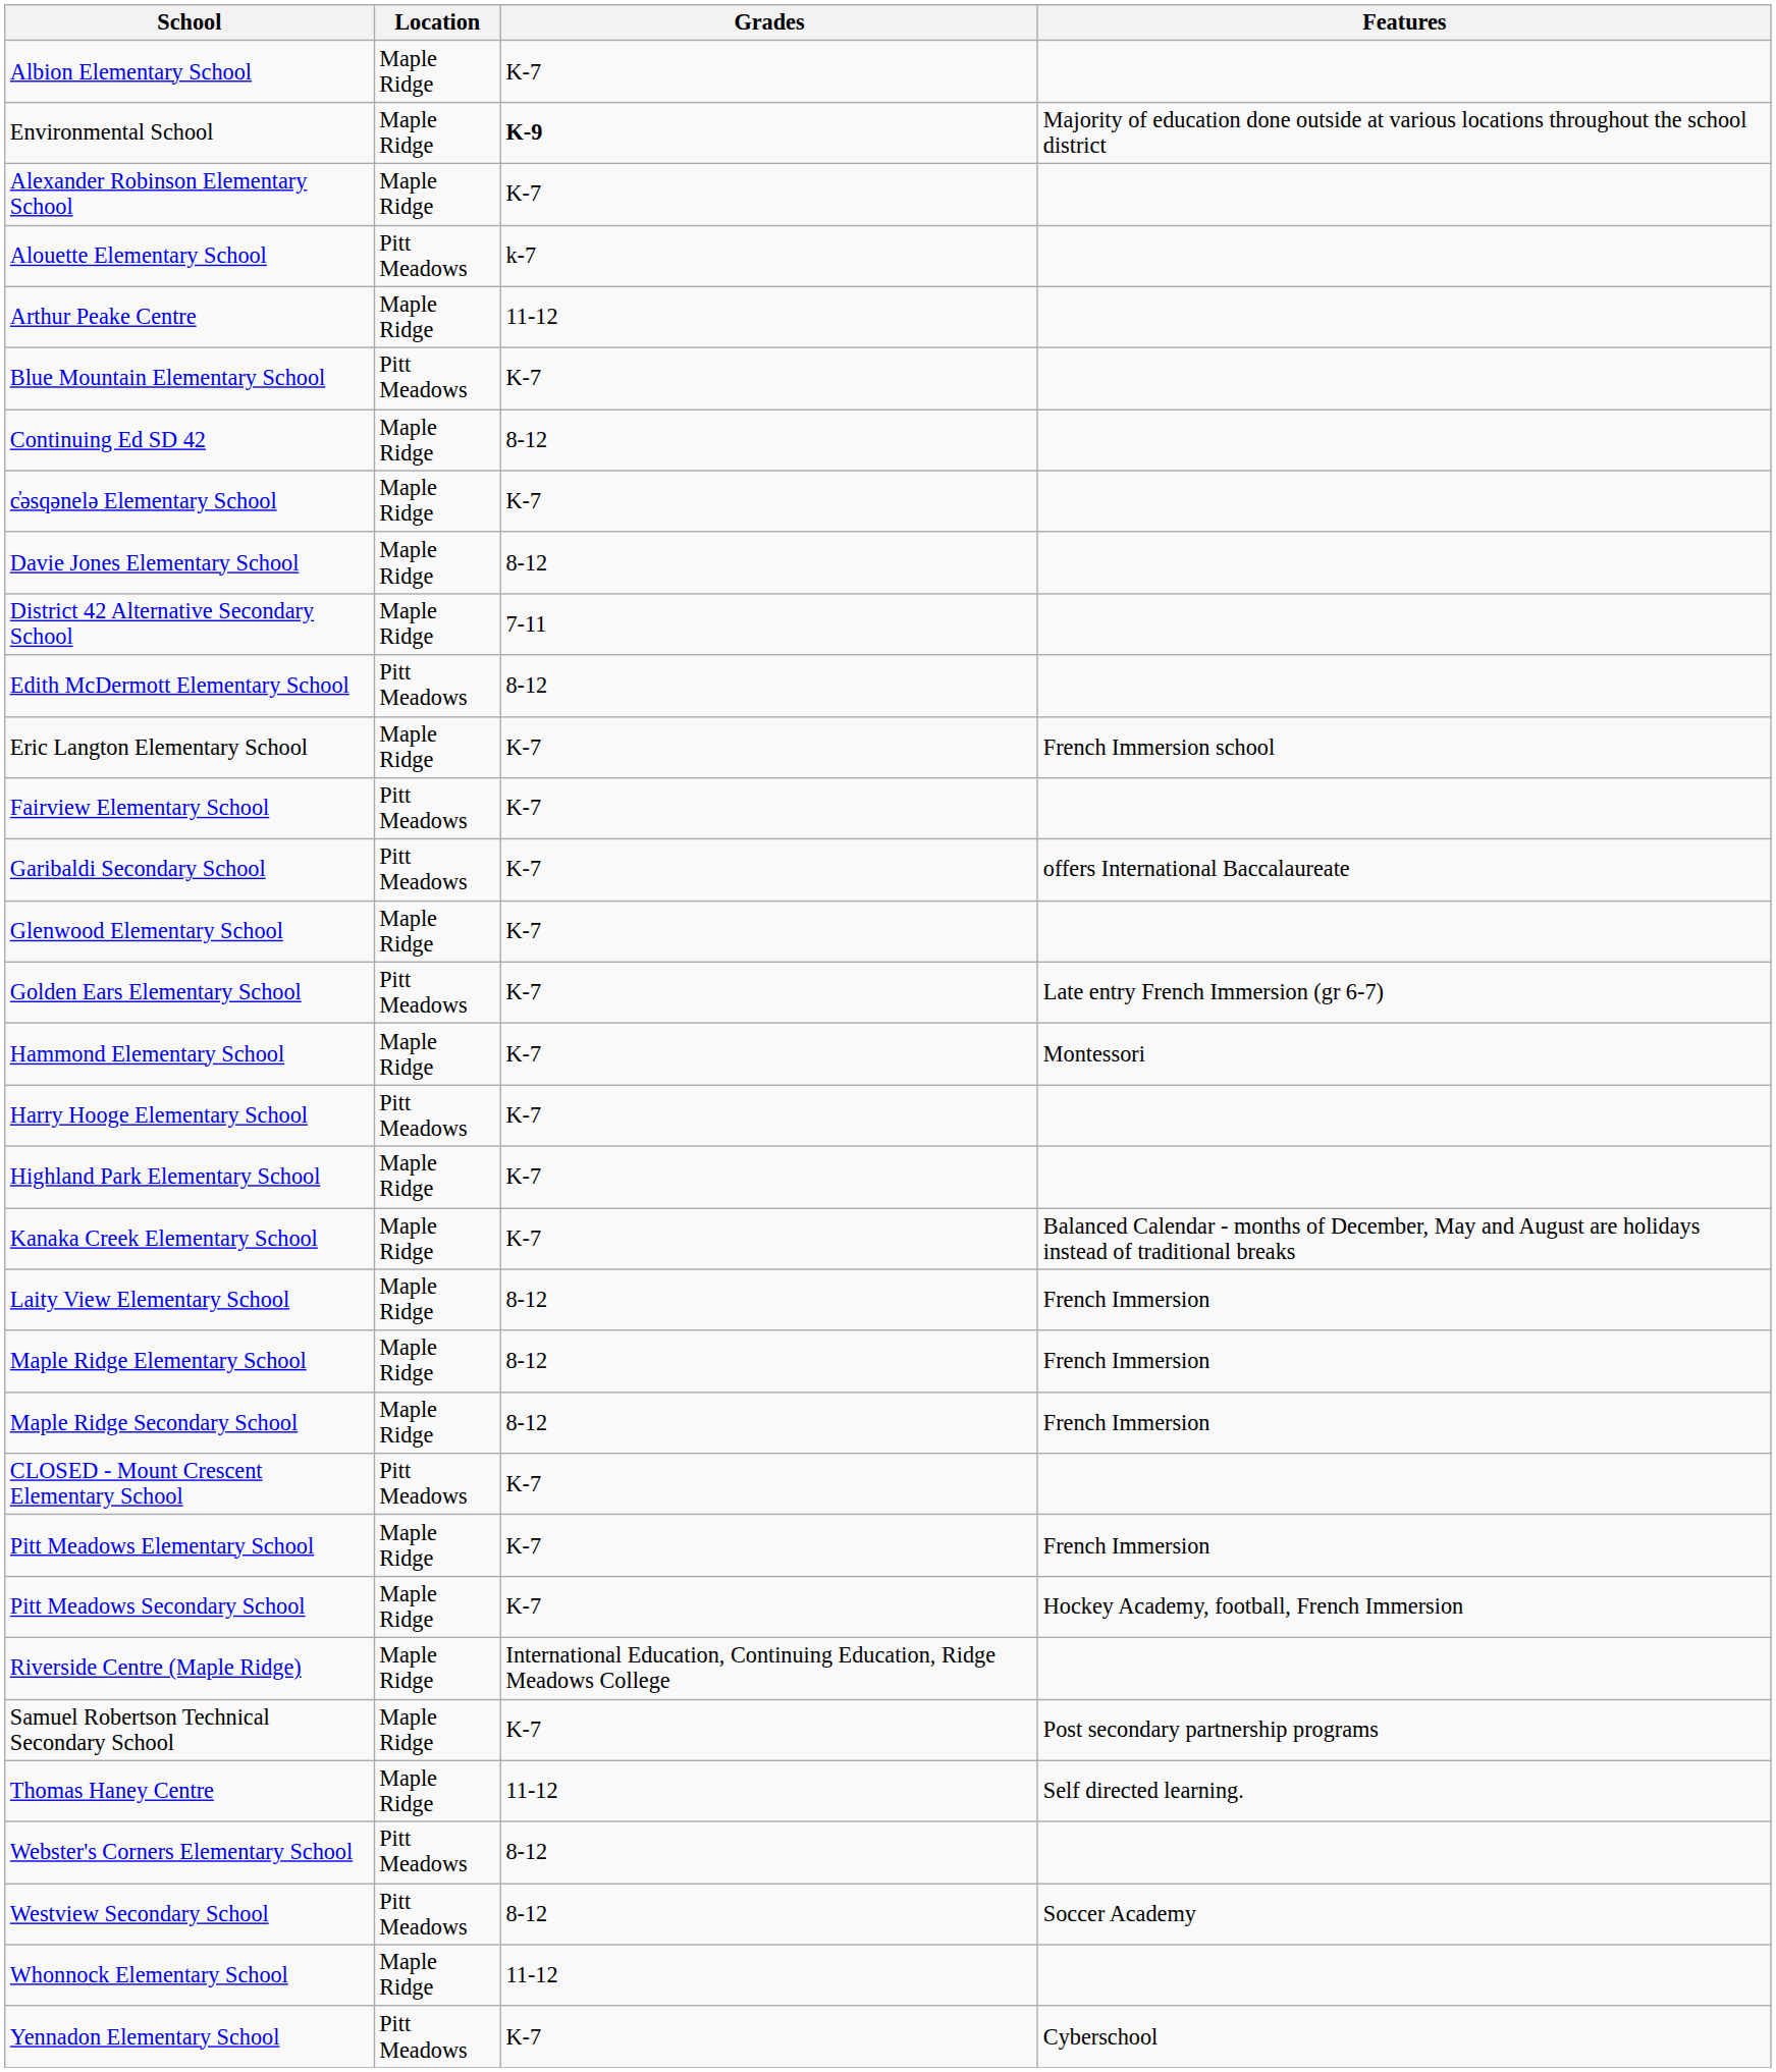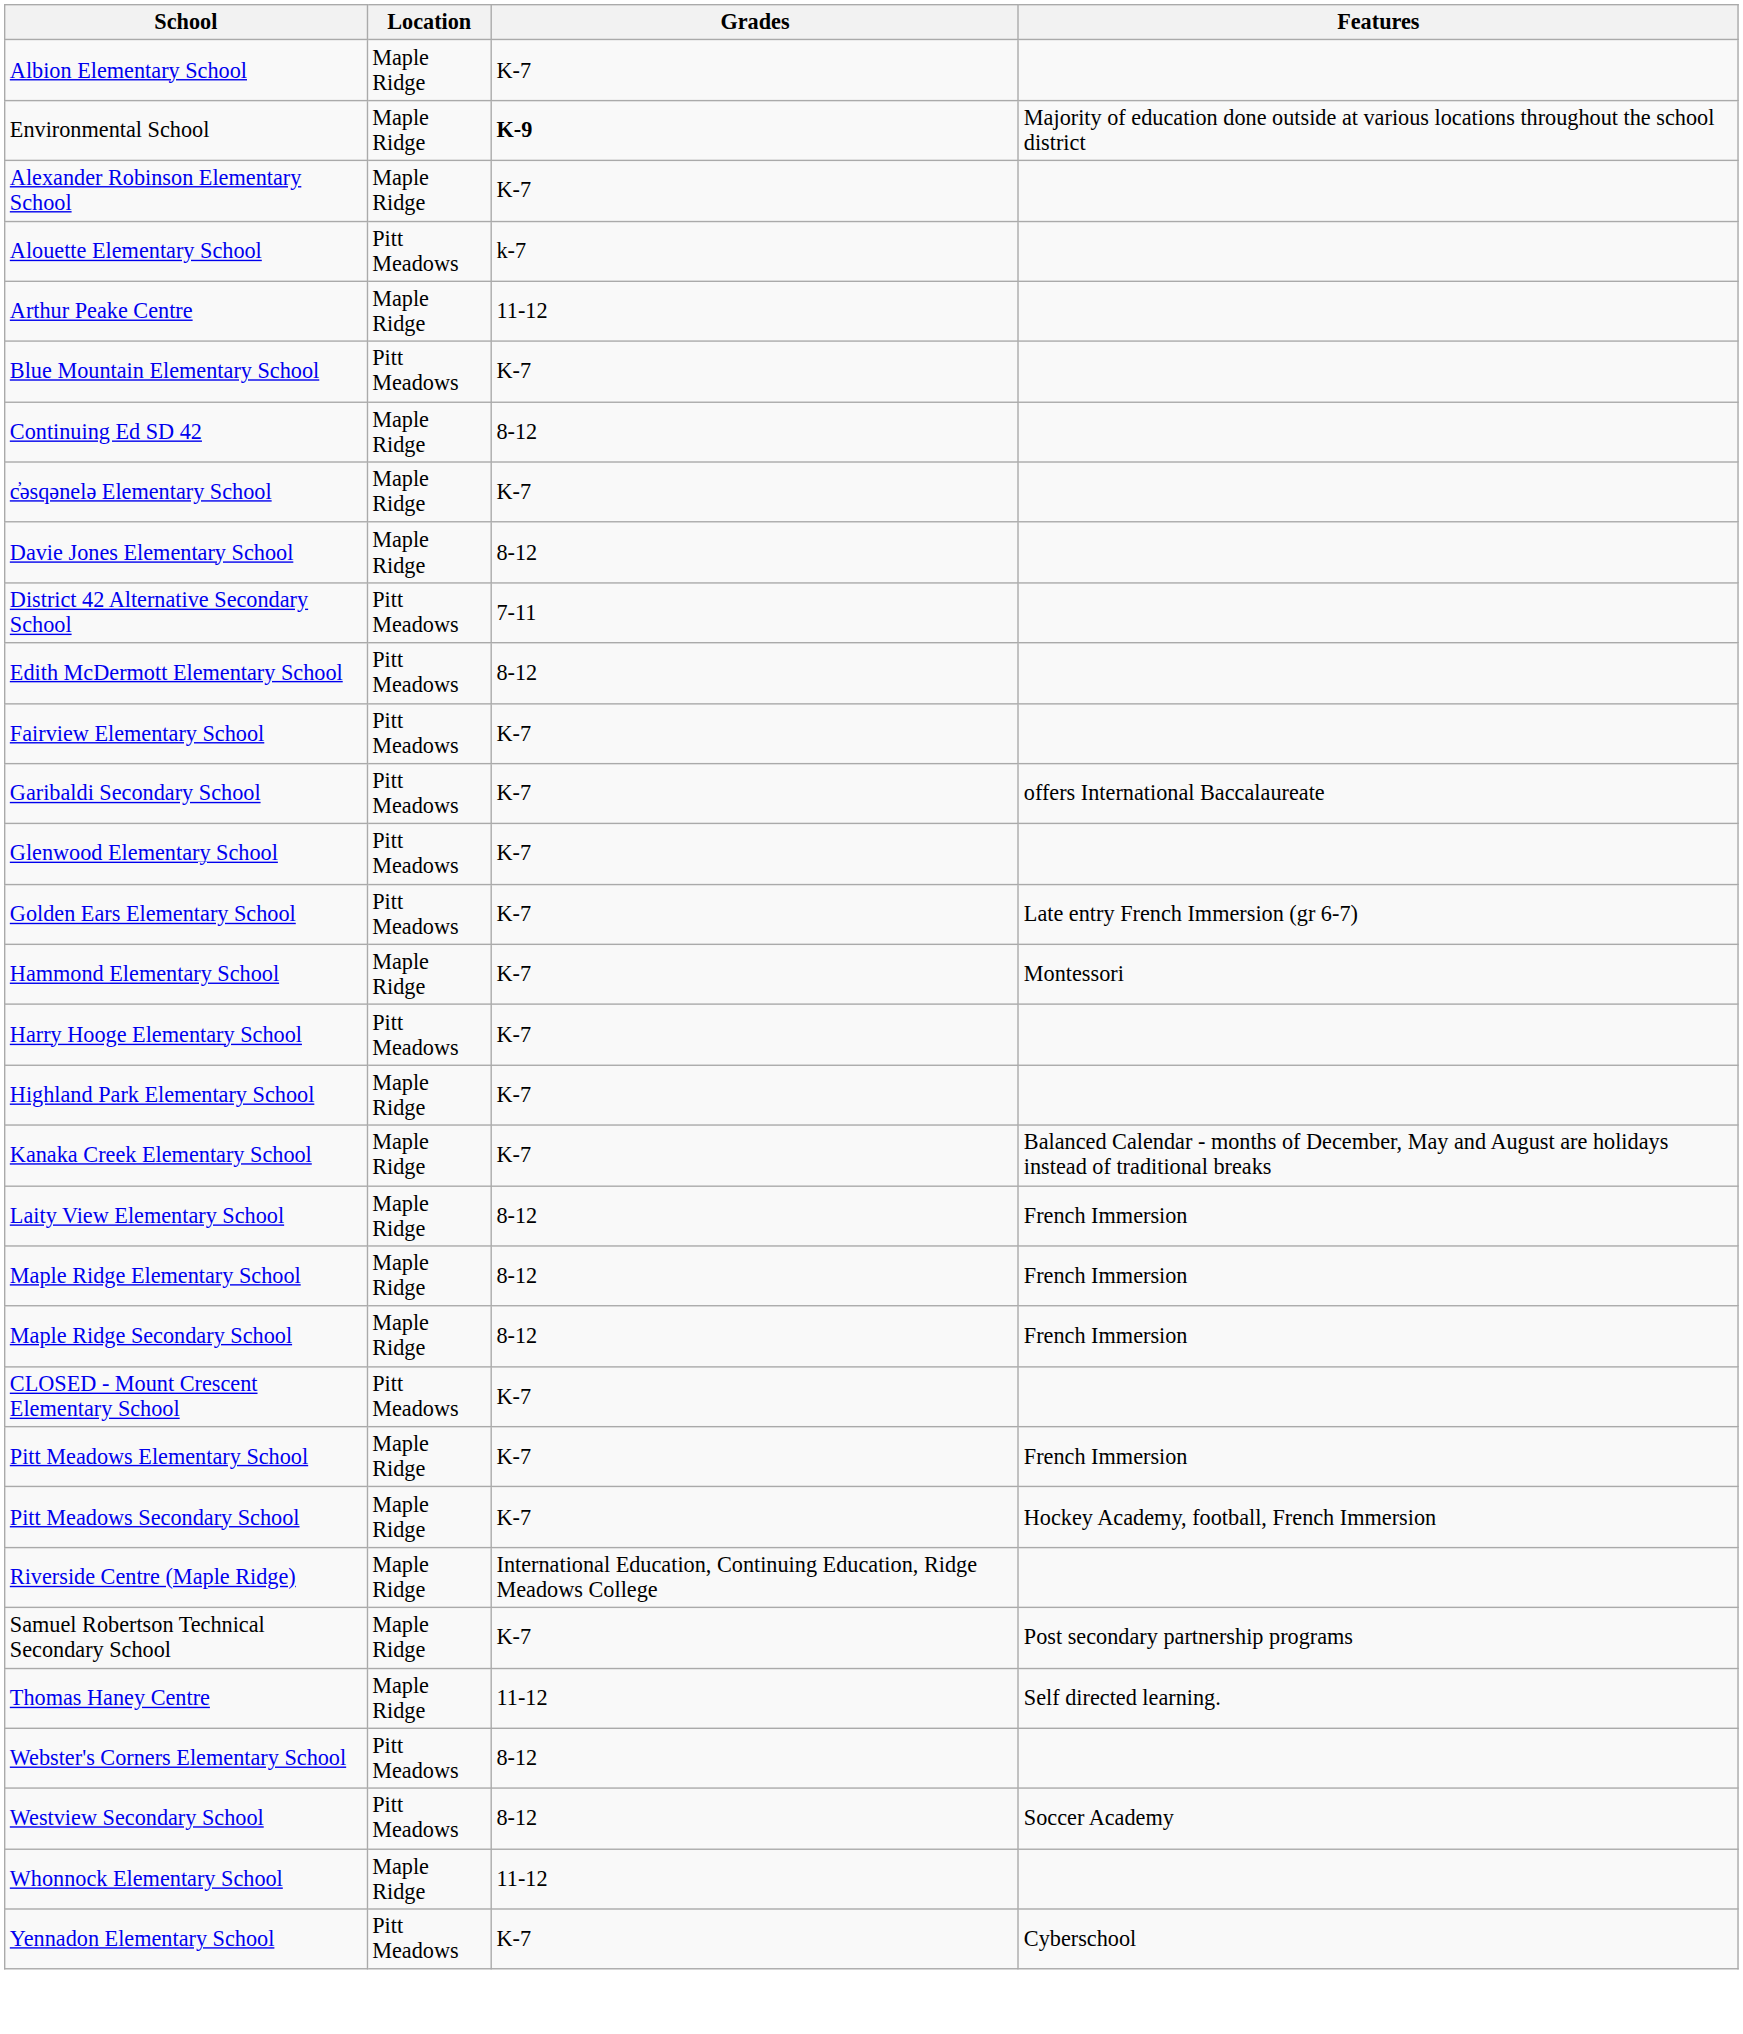 <table class="wikitable">
 <tr>
 <th>School</th>
 <th>Location</th>
 <th>Grades</th>
 <th>Features</th>
 </tr>
 <tr>
 <td><a href='#'>Albion Elementary School</a></td>
 <td>Maple Ridge</td>
 <td>K-7</td>
 <td></td>
 </tr>
 <tr>
 <td>Environmental School</td>
 <td>Maple Ridge</td>
 <td><strong>K-9</strong></td>
 <td>Majority of education done outside at various locations throughout the school district</td>
 </tr>
 <tr>
 <td><a href='#'>Alexander Robinson Elementary School</a></td>
 <td>Maple Ridge</td>
 <td>K-7</td>
 <td></td>
 </tr>
 <tr>
 <td><a href='#'>Alouette Elementary School</a></td>
 <td>Pitt Meadows</td>
 <td>k-7</td>
 <td></td>
 </tr>
 <tr>
 <td><a href='#'>Arthur Peake Centre</a></td>
 <td>Maple Ridge</td>
 <td>11-12</td>
 <td></td>
 </tr>
 <tr>
 <td><a href='#'>Blue Mountain Elementary School</a></td>
 <td>Pitt Meadows</td>
 <td>K-7</td>
 <td></td>
 </tr>
 <tr>
 <td><a href='#'>Continuing Ed SD 42</a></td>
 <td>Maple Ridge</td>
 <td>8-12</td>
 <td></td>
 </tr>
 <tr>
 <td><a href='#'>c̓əsqənelə Elementary School</a></td>
 <td>Maple Ridge</td>
 <td>K-7</td>
 <td></td>
 </tr>
 <tr>
 <td><a href='#'>Davie Jones Elementary School</a></td>
 <td>Maple Ridge</td>
 <td>8-12</td>
 <td></td>
 </tr>
 <tr>
 <td><a href='#'>District 42 Alternative Secondary School</a></td>
-<td>Maple Ridge</td>
+<td>Pitt Meadows</td>
 <td>7-11</td>
 <td></td>
 </tr>
 <tr>
 <td><a href='#'>Edith McDermott Elementary School</a></td>
 <td>Pitt Meadows</td>
 <td>8-12</td>
 <td></td>
-</tr>
-<tr>
-<td>Eric Langton Elementary School</td>
-<td>Maple Ridge</td>
-<td>K-7</td>
-<td>French Immersion school</td>
 </tr>
 <tr>
 <td><a href='#'>Fairview Elementary School</a></td>
 <td>Pitt Meadows</td>
 <td>K-7</td>
 <td></td>
 </tr>
 <tr>
 <td><a href='#'>Garibaldi Secondary School</a></td>
 <td>Pitt Meadows</td>
 <td>K-7</td>
 <td>offers International Baccalaureate</td>
 </tr>
 <tr>
 <td><a href='#'>Glenwood Elementary School</a></td>
-<td>Maple Ridge</td>
+<td>Pitt Meadows</td>
 <td>K-7</td>
 <td></td>
 </tr>
 <tr>
 <td><a href='#'>Golden Ears Elementary School</a></td>
 <td>Pitt Meadows</td>
 <td>K-7</td>
 <td>Late entry French Immersion (gr 6-7)</td>
 </tr>
 <tr>
 <td><a href='#'>Hammond Elementary School</a></td>
 <td>Maple Ridge</td>
 <td>K-7</td>
 <td>Montessori</td>
 </tr>
 <tr>
 <td><a href='#'>Harry Hooge Elementary School</a></td>
 <td>Pitt Meadows</td>
 <td>K-7</td>
 <td></td>
 </tr>
 <tr>
 <td><a href='#'>Highland Park Elementary School</a></td>
 <td>Maple Ridge</td>
 <td>K-7</td>
 <td></td>
 </tr>
 <tr>
 <td><a href='#'>Kanaka Creek Elementary School</a></td>
 <td>Maple Ridge</td>
 <td>K-7</td>
 <td>Balanced Calendar - months of December, May and August are holidays instead of traditional breaks</td>
 </tr>
 <tr>
 <td><a href='#'>Laity View Elementary School</a></td>
 <td>Maple Ridge</td>
 <td>8-12</td>
 <td>French Immersion</td>
 </tr>
 <tr>
 <td><a href='#'>Maple Ridge Elementary School</a></td>
 <td>Maple Ridge</td>
 <td>8-12</td>
 <td>French Immersion</td>
 </tr>
 <tr>
 <td><a href='#'>Maple Ridge Secondary School</a></td>
 <td>Maple Ridge</td>
 <td>8-12</td>
 <td>French Immersion</td>
 </tr>
 <tr>
 <td><a href='#'>CLOSED - Mount Crescent Elementary School</a></td>
 <td>Pitt Meadows</td>
 <td>K-7</td>
 <td></td>
 </tr>
 <tr>
 <td><a href='#'>Pitt Meadows Elementary School</a></td>
 <td>Maple Ridge</td>
 <td>K-7</td>
 <td>French Immersion</td>
 </tr>
 <tr>
 <td><a href='#'>Pitt Meadows Secondary School</a></td>
 <td>Maple Ridge</td>
 <td>K-7</td>
 <td>Hockey Academy, football, French Immersion</td>
 </tr>
 <tr>
 <td><a href='#'>Riverside Centre (Maple Ridge)</a></td>
 <td>Maple Ridge</td>
 <td>International Education, Continuing Education, Ridge Meadows College</td>
 <td></td>
 </tr>
 <tr>
 <td>Samuel Robertson Technical Secondary School</td>
 <td>Maple Ridge</td>
 <td>K-7</td>
 <td>Post secondary partnership programs</td>
 </tr>
 <tr>
 <td><a href='#'>Thomas Haney Centre</a></td>
 <td>Maple Ridge</td>
 <td>11-12</td>
 <td>Self directed learning.</td>
 </tr>
 <tr>
 <td><a href='#'>Webster's Corners Elementary School</a></td>
 <td>Pitt Meadows</td>
 <td>8-12</td>
 <td></td>
 </tr>
 <tr>
 <td><a href='#'>Westview Secondary School</a></td>
 <td>Pitt Meadows</td>
 <td>8-12</td>
 <td>Soccer Academy</td>
 </tr>
 <tr>
 <td><a href='#'>Whonnock Elementary School</a></td>
 <td>Maple Ridge</td>
 <td>11-12</td>
 <td></td>
 </tr>
 <tr>
 <td><a href='#'>Yennadon Elementary School</a></td>
 <td>Pitt Meadows</td>
 <td>K-7</td>
 <td>Cyberschool</td>
 </tr>
 </table>
